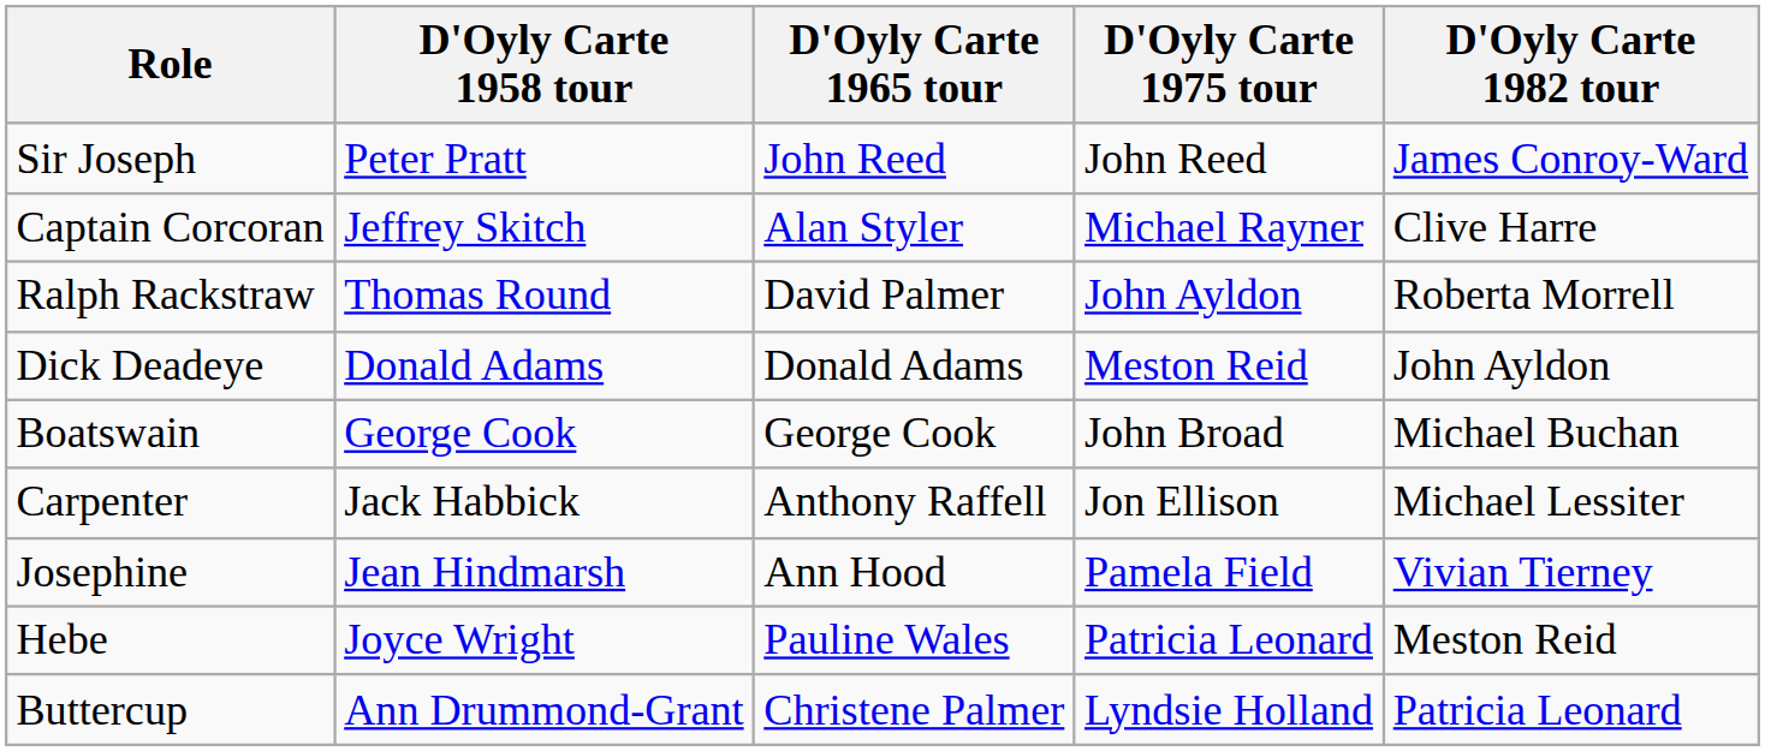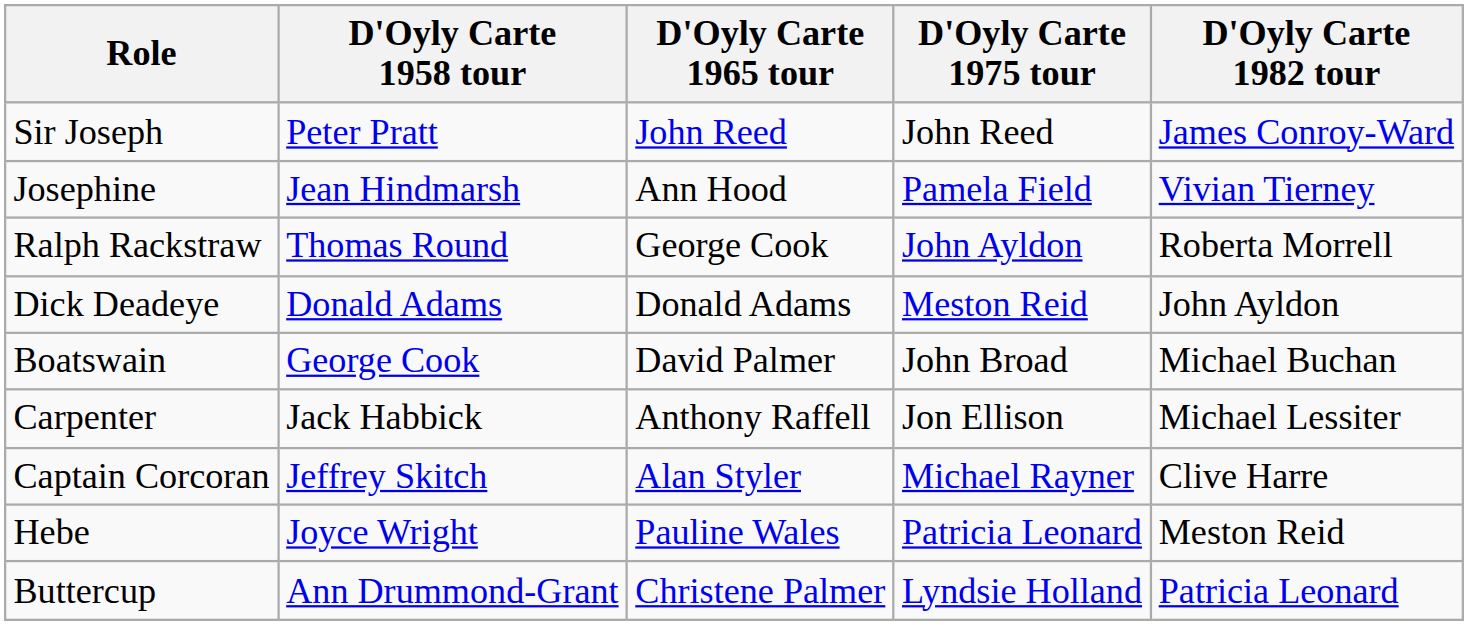 <table Class="wikitable">
 <tr>
 <th>Role</th>
 <th>D'Oyly Carte<br>1958 tour</th>
 <th>D'Oyly Carte<br>1965 tour</th>
 <th>D'Oyly Carte<br>1975 tour</th>
 <th>D'Oyly Carte<br>1982 tour</th>
 </tr>
 <tr>
 <td>Sir Joseph</td>
 <td><a href='#'>Peter Pratt</a></td>
 <td><a href='#'>John Reed</a></td>
 <td>John Reed</td>
 <td><a href='#'>James Conroy-Ward</a></td>
 </tr>
 <tr>
-<td>Captain Corcoran</td>
-<td><a href='#'>Jeffrey Skitch</a></td>
-<td><a href='#'>Alan Styler</a></td>
-<td><a href='#'>Michael Rayner</a></td>
-<td>Clive Harre</td>
+<td>Josephine</td>
+<td><a href='#'>Jean Hindmarsh</a></td>
+<td>Ann Hood</td>
+<td><a href='#'>Pamela Field</a></td>
+<td><a href='#'>Vivian Tierney</a></td>
 </tr>
 <tr>
 <td>Ralph Rackstraw</td>
 <td><a href='#'>Thomas Round</a></td>
-<td>David Palmer</td>
+<td>George Cook</td>
 <td><a href='#'>John Ayldon</a></td>
 <td>Roberta Morrell</td>
 </tr>
 <tr>
 <td>Dick Deadeye</td>
 <td><a href='#'>Donald Adams</a></td>
 <td>Donald Adams</td>
 <td><a href='#'>Meston Reid</a></td>
 <td>John Ayldon</td>
 </tr>
 <tr>
 <td>Boatswain</td>
 <td><a href='#'>George Cook</a></td>
-<td>George Cook</td>
+<td>David Palmer</td>
 <td>John Broad</td>
 <td>Michael Buchan</td>
 </tr>
 <tr>
 <td>Carpenter</td>
 <td>Jack Habbick</td>
 <td>Anthony Raffell</td>
 <td>Jon Ellison</td>
 <td>Michael Lessiter</td>
 </tr>
 <tr>
-<td>Josephine</td>
-<td><a href='#'>Jean Hindmarsh</a></td>
-<td>Ann Hood</td>
-<td><a href='#'>Pamela Field</a></td>
-<td><a href='#'>Vivian Tierney</a></td>
+<td>Captain Corcoran</td>
+<td><a href='#'>Jeffrey Skitch</a></td>
+<td><a href='#'>Alan Styler</a></td>
+<td><a href='#'>Michael Rayner</a></td>
+<td>Clive Harre</td>
 </tr>
 <tr>
 <td>Hebe</td>
 <td><a href='#'>Joyce Wright</a></td>
 <td><a href='#'>Pauline Wales</a></td>
 <td><a href='#'>Patricia Leonard</a></td>
 <td>Meston Reid</td>
 </tr>
 <tr>
 <td>Buttercup</td>
 <td><a href='#'>Ann Drummond-Grant</a></td>
 <td><a href='#'>Christene Palmer</a></td>
 <td><a href='#'>Lyndsie Holland</a></td>
 <td><a href='#'>Patricia Leonard</a></td>
 </tr>
 </table>
